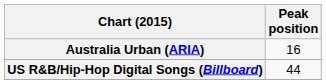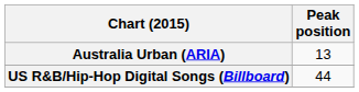 <table class="wikitable sortable plainrowheaders" style="text-align:center">
 <tr>
 <th>Chart (2015)</th>
 <th>Peak<br>position</th>
 </tr>
 <tr>
 <th scope="row">Australia Urban (<a href='#'>ARIA</a>)</th>
-<td style="text-align:center;">16</td>
+<td style="text-align:center;">13</td>
 </tr>
 <tr>
 </tr>
 <tr>
 </tr>
 <tr>
 </tr>
 <tr>
 <th scope="row">US R&B/Hip-Hop Digital Songs (<em><a href='#'>Billboard</a></em>)</th>
 <td style="text-align:center;">44</td>
 </tr>
 <tr>
 </tr>
 </table>
